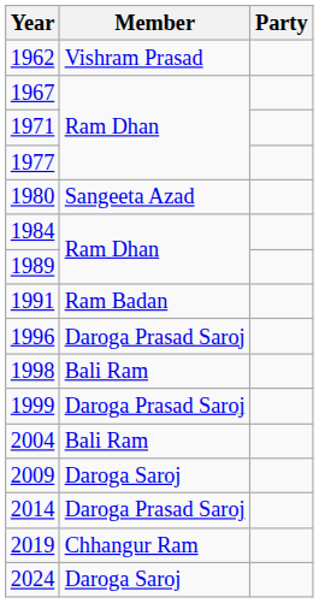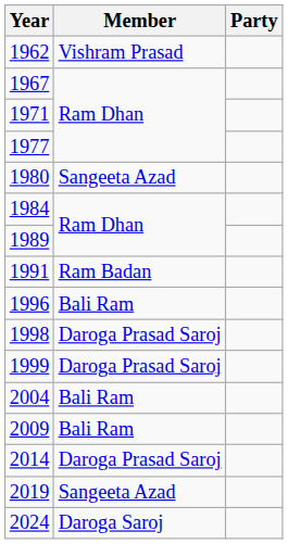 <table class="wikitable sortable">
 <tr>
 <th>Year</th>
 <th>Member</th>
 <th colspan=2>Party</th>
 </tr>
 <tr>
 <td><a href='#'>1962</a></td>
 <td><a href='#'>Vishram Prasad</a></td>
 <td></td>
 </tr>
 <tr>
 <td><a href='#'>1967</a></td>
 <td rowspan="3"><a href='#'>Ram Dhan</a></td>
 <td></td>
 </tr>
 <tr>
 <td><a href='#'>1971</a></td>
 </tr>
 <tr>
 <td><a href='#'>1977</a></td>
 <td></td>
 </tr>
 <tr>
 <td><a href='#'>1980</a></td>
 <td><a href='#'>Sangeeta Azad</a></td>
 <td></td>
 </tr>
 <tr>
 <td><a href='#'>1984</a></td>
 <td rowspan="2"><a href='#'>Ram Dhan</a></td>
 <td></td>
 </tr>
 <tr>
 <td><a href='#'>1989</a></td>
 <td></td>
 </tr>
 <tr>
 <td><a href='#'>1991</a></td>
 <td><a href='#'>Ram Badan</a></td>
 </tr>
 <tr>
 <td><a href='#'>1996</a></td>
-<td><a href='#'>Daroga Prasad Saroj</a></td>
+<td><a href='#'>Bali Ram</a></td>
 <td></td>
 </tr>
 <tr>
 <td><a href='#'>1998</a></td>
-<td><a href='#'>Bali Ram</a></td>
+<td><a href='#'>Daroga Prasad Saroj</a></td>
 <td></td>
 </tr>
 <tr>
 <td><a href='#'>1999</a></td>
 <td><a href='#'>Daroga Prasad Saroj</a></td>
 <td></td>
 </tr>
 <tr>
 <td><a href='#'>2004</a></td>
 <td><a href='#'>Bali Ram</a></td>
 <td></td>
 </tr>
 <tr>
 <td><a href='#'>2009</a></td>
-<td><a href='#'>Daroga Saroj</a></td>
+<td><a href='#'>Bali Ram</a></td>
 <td></td>
 </tr>
 <tr>
 <td><a href='#'>2014</a></td>
 <td><a href='#'>Daroga Prasad Saroj</a></td>
 <td></td>
 </tr>
 <tr>
 <td><a href='#'>2019</a></td>
-<td><a href='#'>Chhangur Ram</a></td>
+<td><a href='#'>Sangeeta Azad</a></td>
 <td></td>
 </tr>
 <tr>
 <td><a href='#'>2024</a></td>
 <td><a href='#'>Daroga Saroj</a></td>
 <td></td>
 </tr>
 </table>
